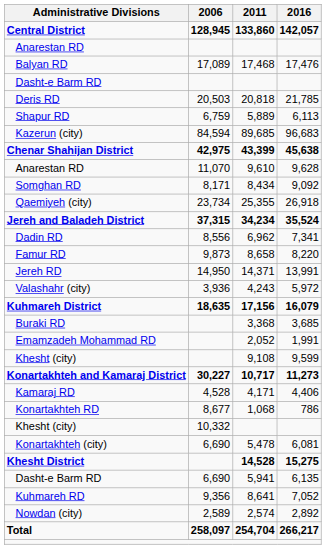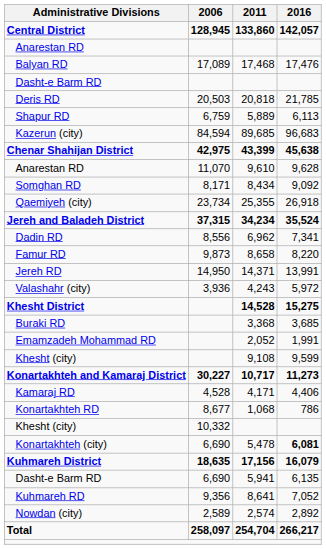 <table class="wikitable">
 <tr>
 <th>Administrative Divisions</th>
 <th>2006</th>
 <th>2011</th>
 <th>2016</th>
 </tr>
 <tr>
 <td><strong><a href='#'>Central District</a></strong></td>
 <td style="text-align: right;"><strong>128,945</strong></td>
 <td style="text-align: right;"><strong>133,860</strong></td>
 <td style="text-align: right;"><strong>142,057</strong></td>
 </tr>
 <tr>
 <td style="padding-left: 1em;"><a href='#'>Anarestan RD</a></td>
 <td style="text-align: right;"></td>
 <td style="text-align: right;"></td>
 <td style="text-align: right;"></td>
 </tr>
 <tr>
 <td style="padding-left: 1em;"><a href='#'>Balyan RD</a></td>
 <td style="text-align: right;">17,089</td>
 <td style="text-align: right;">17,468</td>
 <td style="text-align: right;">17,476</td>
 </tr>
 <tr>
 <td style="padding-left: 1em;"><a href='#'>Dasht-e Barm RD</a></td>
 <td style="text-align: right;"></td>
 <td style="text-align: right;"></td>
 <td style="text-align: right;"></td>
 </tr>
 <tr>
 <td style="padding-left: 1em;"><a href='#'>Deris RD</a></td>
 <td style="text-align: right;">20,503</td>
 <td style="text-align: right;">20,818</td>
 <td style="text-align: right;">21,785</td>
 </tr>
 <tr>
 <td style="padding-left: 1em;"><a href='#'>Shapur RD</a></td>
 <td style="text-align: right;">6,759</td>
 <td style="text-align: right;">5,889</td>
 <td style="text-align: right;">6,113</td>
 </tr>
 <tr>
 <td style="padding-left: 1em;"><a href='#'>Kazerun</a> (city)</td>
 <td style="text-align: right;">84,594</td>
 <td style="text-align: right;">89,685</td>
 <td style="text-align: right;">96,683</td>
 </tr>
 <tr>
 <td><strong><a href='#'>Chenar Shahijan District</a></strong></td>
 <td style="text-align: right;"><strong>42,975</strong></td>
 <td style="text-align: right;"><strong>43,399</strong></td>
 <td style="text-align: right;"><strong>45,638</strong></td>
 </tr>
 <tr>
 <td style="padding-left: 1em;">Anarestan RD</td>
 <td style="text-align: right;">11,070</td>
 <td style="text-align: right;">9,610</td>
 <td style="text-align: right;">9,628</td>
 </tr>
 <tr>
 <td style="padding-left: 1em;"><a href='#'>Somghan RD</a></td>
 <td style="text-align: right;">8,171</td>
 <td style="text-align: right;">8,434</td>
 <td style="text-align: right;">9,092</td>
 </tr>
 <tr>
 <td style="padding-left: 1em;"><a href='#'>Qaemiyeh</a> (city)</td>
 <td style="text-align: right;">23,734</td>
 <td style="text-align: right;">25,355</td>
 <td style="text-align: right;">26,918</td>
 </tr>
 <tr>
 <td><strong><a href='#'>Jereh and Baladeh District</a></strong></td>
 <td style="text-align: right;"><strong>37,315</strong></td>
 <td style="text-align: right;"><strong>34,234</strong></td>
 <td style="text-align: right;"><strong>35,524</strong></td>
 </tr>
 <tr>
 <td style="padding-left: 1em;"><a href='#'>Dadin RD</a></td>
 <td style="text-align: right;">8,556</td>
 <td style="text-align: right;">6,962</td>
 <td style="text-align: right;">7,341</td>
 </tr>
 <tr>
 <td style="padding-left: 1em;"><a href='#'>Famur RD</a></td>
 <td style="text-align: right;">9,873</td>
 <td style="text-align: right;">8,658</td>
 <td style="text-align: right;">8,220</td>
 </tr>
 <tr>
 <td style="padding-left: 1em;"><a href='#'>Jereh RD</a></td>
 <td style="text-align: right;">14,950</td>
 <td style="text-align: right;">14,371</td>
 <td style="text-align: right;">13,991</td>
 </tr>
 <tr>
 <td style="padding-left: 1em;"><a href='#'>Valashahr</a> (city)</td>
 <td style="text-align: right;">3,936</td>
 <td style="text-align: right;">4,243</td>
 <td style="text-align: right;">5,972</td>
 </tr>
 <tr>
-<td><strong><a href='#'>Kuhmareh District</a></strong></td>
-<td style="text-align: right;"><strong>18,635</strong></td>
-<td style="text-align: right;"><strong>17,156</strong></td>
-<td style="text-align: right;"><strong>16,079</strong></td>
+<td><strong><a href='#'>Khesht District</a></strong></td>
+<td style="text-align: right;"></td>
+<td style="text-align: right;"><strong>14,528</strong></td>
+<td style="text-align: right;"><strong>15,275</strong></td>
 </tr>
 <tr>
 <td style="padding-left: 1em;"><a href='#'>Buraki RD</a></td>
 <td style="text-align: right;"></td>
 <td style="text-align: right;">3,368</td>
 <td style="text-align: right;">3,685</td>
 </tr>
 <tr>
 <td style="padding-left: 1em;"><a href='#'>Emamzadeh Mohammad RD</a></td>
 <td style="text-align: right;"></td>
 <td style="text-align: right;">2,052</td>
 <td style="text-align: right;">1,991</td>
 </tr>
 <tr>
 <td style="padding-left: 1em;"><a href='#'>Khesht</a> (city)</td>
 <td style="text-align: right;"></td>
 <td style="text-align: right;">9,108</td>
 <td style="text-align: right;">9,599</td>
 </tr>
 <tr>
 <td><strong><a href='#'>Konartakhteh and Kamaraj District</a></strong></td>
 <td style="text-align: right;"><strong>30,227</strong></td>
 <td style="text-align: right;"><strong>10,717</strong></td>
 <td style="text-align: right;"><strong>11,273</strong></td>
 </tr>
 <tr>
 <td style="padding-left: 1em;"><a href='#'>Kamaraj RD</a></td>
 <td style="text-align: right;">4,528</td>
 <td style="text-align: right;">4,171</td>
 <td style="text-align: right;">4,406</td>
 </tr>
 <tr>
 <td style="padding-left: 1em;"><a href='#'>Konartakhteh RD</a></td>
 <td style="text-align: right;">8,677</td>
 <td style="text-align: right;">1,068</td>
 <td style="text-align: right;">786</td>
 </tr>
 <tr>
 <td style="padding-left: 1em;">Khesht (city)</td>
 <td style="text-align: right;">10,332</td>
 <td style="text-align: right;"></td>
 <td style="text-align: right;"></td>
 </tr>
 <tr>
 <td style="padding-left: 1em;"><a href='#'>Konartakhteh</a> (city)</td>
 <td style="text-align: right;">6,690</td>
 <td style="text-align: right;">5,478</td>
-<td style="text-align: right;">6,081</td>
+<td style="text-align: right;"><strong>6,081</strong></td>
 </tr>
 <tr>
-<td><strong><a href='#'>Khesht District</a></strong></td>
-<td style="text-align: right;"></td>
-<td style="text-align: right;"><strong>14,528</strong></td>
-<td style="text-align: right;"><strong>15,275</strong></td>
+<td><strong><a href='#'>Kuhmareh District</a></strong></td>
+<td style="text-align: right;"><strong>18,635</strong></td>
+<td style="text-align: right;"><strong>17,156</strong></td>
+<td style="text-align: right;"><strong>16,079</strong></td>
 </tr>
 <tr>
 <td style="padding-left: 1em;">Dasht-e Barm RD</td>
 <td style="text-align: right;">6,690</td>
 <td style="text-align: right;">5,941</td>
 <td style="text-align: right;">6,135</td>
 </tr>
 <tr>
 <td style="padding-left: 1em;"><a href='#'>Kuhmareh RD</a></td>
 <td style="text-align: right;">9,356</td>
 <td style="text-align: right;">8,641</td>
 <td style="text-align: right;">7,052</td>
 </tr>
 <tr>
 <td style="padding-left: 1em;"><a href='#'>Nowdan</a> (city)</td>
 <td style="text-align: right;">2,589</td>
 <td style="text-align: right;">2,574</td>
 <td style="text-align: right;">2,892</td>
 </tr>
 <tr>
 <td><strong>Total</strong></td>
 <td style="text-align: right;"><strong>258,097</strong></td>
 <td style="text-align: right;"><strong>254,704</strong></td>
 <td style="text-align: right;"><strong>266,217</strong></td>
 </tr>
 <tr>
 <td colspan=4></td>
 </tr>
 </table>
